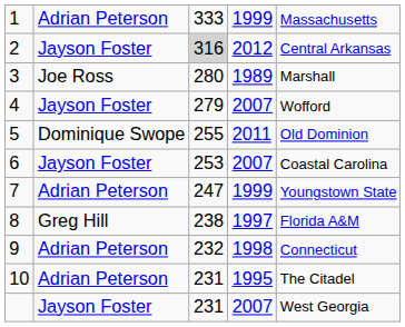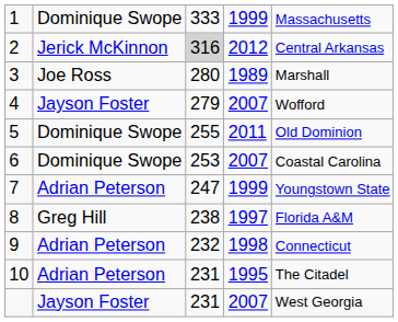 <table class="wikitable">
 <tr>
 </tr>
 <tr>
 <td>1</td>
-<td><a href='#'>Adrian Peterson</a></td>
+<td>Dominique Swope</td>
 <td>333</td>
 <td><a href='#'>1999</a></td>
 <td style="font-size:80%;"><a href='#'>Massachusetts</a></td>
 </tr>
 <tr>
 <td>2</td>
-<td><a href='#'>Jayson Foster</a></td>
+<td><a href='#'>Jerick McKinnon</a></td>
 <td style="background: lightgrey;">316</td>
 <td><a href='#'>2012</a></td>
 <td style="font-size:80%;"><a href='#'>Central Arkansas</a></td>
 </tr>
 <tr>
 <td>3</td>
 <td>Joe Ross</td>
 <td>280</td>
 <td><a href='#'>1989</a></td>
 <td style="font-size:80%;">Marshall</td>
 </tr>
 <tr>
 <td>4</td>
 <td><a href='#'>Jayson Foster</a></td>
 <td>279</td>
 <td><a href='#'>2007</a></td>
 <td style="font-size:80%;">Wofford</td>
 </tr>
 <tr>
 <td>5</td>
 <td>Dominique Swope</td>
 <td>255</td>
 <td><a href='#'>2011</a></td>
 <td style="font-size:80%;"><a href='#'>Old Dominion</a></td>
 </tr>
 <tr>
 <td>6</td>
-<td><a href='#'>Jayson Foster</a></td>
+<td>Dominique Swope</td>
 <td>253</td>
 <td><a href='#'>2007</a></td>
 <td style="font-size:80%;">Coastal Carolina</td>
 </tr>
 <tr>
 <td>7</td>
 <td><a href='#'>Adrian Peterson</a></td>
 <td>247</td>
 <td><a href='#'>1999</a></td>
 <td style="font-size:80%;"><a href='#'>Youngstown State</a></td>
 </tr>
 <tr>
 <td>8</td>
 <td>Greg Hill</td>
 <td>238</td>
 <td><a href='#'>1997</a></td>
 <td style="font-size:80%;"><a href='#'>Florida A&M</a></td>
 </tr>
 <tr>
 <td>9</td>
 <td><a href='#'>Adrian Peterson</a></td>
 <td>232</td>
 <td><a href='#'>1998</a></td>
 <td style="font-size:80%;"><a href='#'>Connecticut</a></td>
 </tr>
 <tr>
 <td>10</td>
 <td><a href='#'>Adrian Peterson</a></td>
 <td>231</td>
 <td><a href='#'>1995</a></td>
 <td style="font-size:80%;">The Citadel</td>
 </tr>
 <tr>
 <td></td>
 <td><a href='#'>Jayson Foster</a></td>
 <td>231</td>
 <td><a href='#'>2007</a></td>
 <td style="font-size:80%;">West Georgia</td>
 </tr>
 </table>
